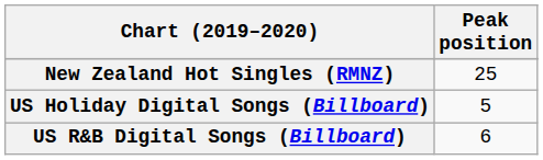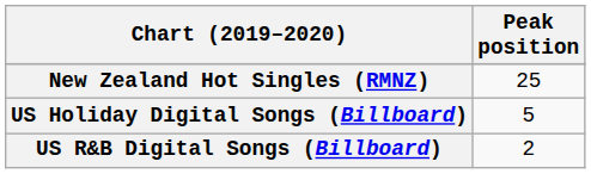 <table class="wikitable sortable plainrowheaders" style="text-align:center">
 <tr>
 <th scope="col">Chart (2019–2020)</th>
 <th scope="col">Peak<br>position</th>
 </tr>
 <tr>
 </tr>
 <tr>
 <th scope="row">New Zealand Hot Singles (<a href='#'>RMNZ</a>)</th>
 <td>25</td>
 </tr>
 <tr>
 <th scope="row">US Holiday Digital Songs (<em><a href='#'>Billboard</a></em>)</th>
 <td>5</td>
 </tr>
 <tr>
 <th scope="row">US R&B Digital Songs (<em><a href='#'>Billboard</a></em>)</th>
-<td>6</td>
+<td>2</td>
 </tr>
 </table>
